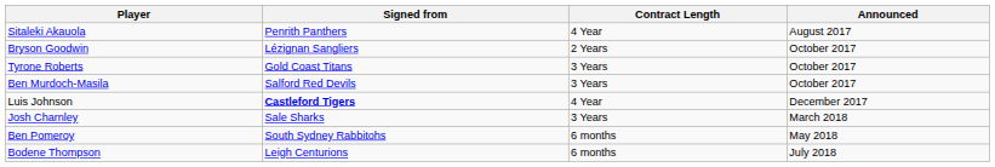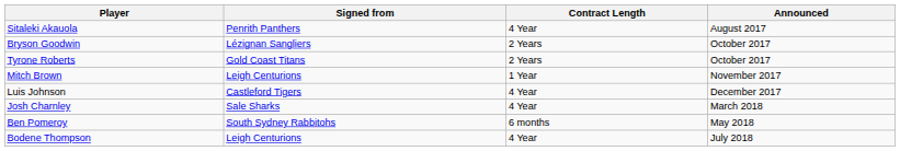 <table class="wikitable"  style="width:65%; font-size:90%;">
 <tr>
 <th>Player</th>
 <th>Signed from</th>
 <th>Contract Length</th>
 <th>Announced</th>
 </tr>
 <tr>
 <td> <a href='#'>Sitaleki Akauola</a></td>
 <td><a href='#'>Penrith Panthers</a></td>
 <td>4 Year</td>
 <td>August 2017</td>
 </tr>
 <tr>
 <td> <a href='#'>Bryson Goodwin</a></td>
 <td><a href='#'>Lézignan Sangliers</a></td>
 <td>2 Years</td>
 <td>October 2017</td>
 </tr>
 <tr>
 <td> <a href='#'>Tyrone Roberts</a></td>
 <td><a href='#'>Gold Coast Titans</a></td>
-<td>3 Years</td>
+<td>2 Years</td>
 <td>October 2017</td>
 </tr>
 <tr>
-<td> <a href='#'>Ben Murdoch-Masila</a></td>
-<td><a href='#'>Salford Red Devils</a></td>
-<td>3 Years</td>
-<td>October 2017</td>
+<td> <a href='#'>Mitch Brown</a></td>
+<td><a href='#'>Leigh Centurions</a></td>
+<td>1 Year</td>
+<td>November 2017</td>
 </tr>
 <tr>
 <td> Luis Johnson</td>
-<td><strong><a href='#'>Castleford Tigers</a></strong></td>
+<td><a href='#'>Castleford Tigers</a></td>
 <td>4 Year</td>
 <td>December 2017</td>
 </tr>
 <tr>
 <td> <a href='#'>Josh Charnley</a></td>
 <td><a href='#'>Sale Sharks</a></td>
-<td>3 Years</td>
+<td>4 Year</td>
 <td>March 2018</td>
 </tr>
 <tr>
 <td> <a href='#'>Ben Pomeroy</a></td>
 <td><a href='#'>South Sydney Rabbitohs</a></td>
 <td>6 months</td>
 <td>May 2018</td>
 </tr>
 <tr>
 <td> <a href='#'>Bodene Thompson</a></td>
 <td><a href='#'>Leigh Centurions</a></td>
-<td>6 months</td>
+<td>4 Year</td>
 <td>July 2018</td>
 </tr>
 </table>
